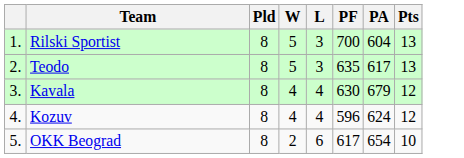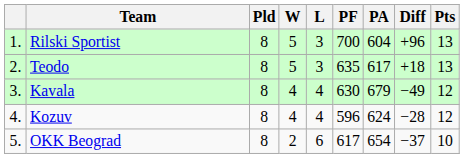 <table class="wikitable" style="text-align:center">
 <tr>
 <th width=15></th>
 <th width=220>Team</th>
 <th width=20>Pld</th>
 <th width=20>W</th>
 <th width=20>L</th>
 <th width=20>PF</th>
 <th width=20>PA</th>
+<th width=30>Diff</th>
 <th width=20>Pts</th>
 </tr>
 <tr bgcolor=#ccffcc>
 <td>1.</td>
 <td align=left> <a href='#'>Rilski Sportist</a></td>
 <td>8</td>
 <td>5</td>
 <td>3</td>
 <td>700</td>
 <td>604</td>
+<td>+96</td>
 <td>13</td>
 </tr>
 <tr bgcolor=#ccffcc>
 <td>2.</td>
 <td align=left> <a href='#'>Teodo</a></td>
 <td>8</td>
 <td>5</td>
 <td>3</td>
 <td>635</td>
 <td>617</td>
+<td>+18</td>
 <td>13</td>
 </tr>
 <tr bgcolor=#ccffcc>
 <td>3.</td>
 <td align=left> <a href='#'>Kavala</a></td>
 <td>8</td>
 <td>4</td>
 <td>4</td>
 <td>630</td>
 <td>679</td>
+<td>−49</td>
 <td>12</td>
 </tr>
 <tr>
 <td>4.</td>
 <td align=left> <a href='#'>Kozuv</a></td>
 <td>8</td>
 <td>4</td>
 <td>4</td>
 <td>596</td>
 <td>624</td>
+<td>−28</td>
 <td>12</td>
 </tr>
 <tr>
 <td>5.</td>
 <td align=left> <a href='#'>OKK Beograd</a></td>
 <td>8</td>
 <td>2</td>
 <td>6</td>
 <td>617</td>
 <td>654</td>
+<td>−37</td>
 <td>10</td>
 </tr>
 </table>
